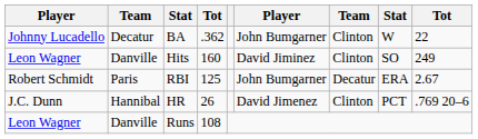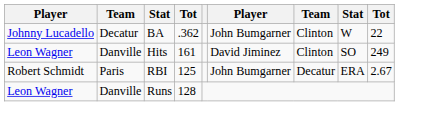 <table class="wikitable">
 <tr>
 <th>Player</th>
 <th>Team</th>
 <th>Stat</th>
 <th>Tot</th>
 <th></th>
 <th>Player</th>
 <th>Team</th>
 <th>Stat</th>
 <th>Tot</th>
 </tr>
 <tr>
 <td><a href='#'>Johnny Lucadello</a></td>
 <td>Decatur</td>
 <td>BA</td>
 <td>.362</td>
 <td></td>
 <td>John Bumgarner</td>
 <td>Clinton</td>
 <td>W</td>
 <td>22</td>
 </tr>
 <tr>
 <td><a href='#'>Leon Wagner</a></td>
 <td>Danville</td>
 <td>Hits</td>
-<td>160</td>
+<td>161</td>
 <td></td>
 <td>David Jiminez</td>
 <td>Clinton</td>
 <td>SO</td>
 <td>249</td>
 </tr>
 <tr>
 <td>Robert Schmidt</td>
 <td>Paris</td>
 <td>RBI</td>
 <td>125</td>
 <td></td>
 <td>John Bumgarner</td>
 <td>Decatur</td>
 <td>ERA</td>
 <td>2.67</td>
 </tr>
 <tr>
-<td>J.C. Dunn</td>
-<td>Hannibal</td>
-<td>HR</td>
-<td>26</td>
-<td></td>
-<td>David Jimenez</td>
-<td>Clinton</td>
-<td>PCT</td>
-<td>.769 20–6</td>
-</tr>
-<tr>
 <td><a href='#'>Leon Wagner</a></td>
 <td>Danville</td>
 <td>Runs</td>
-<td>108</td>
+<td>128</td>
 </tr>
 </table>
